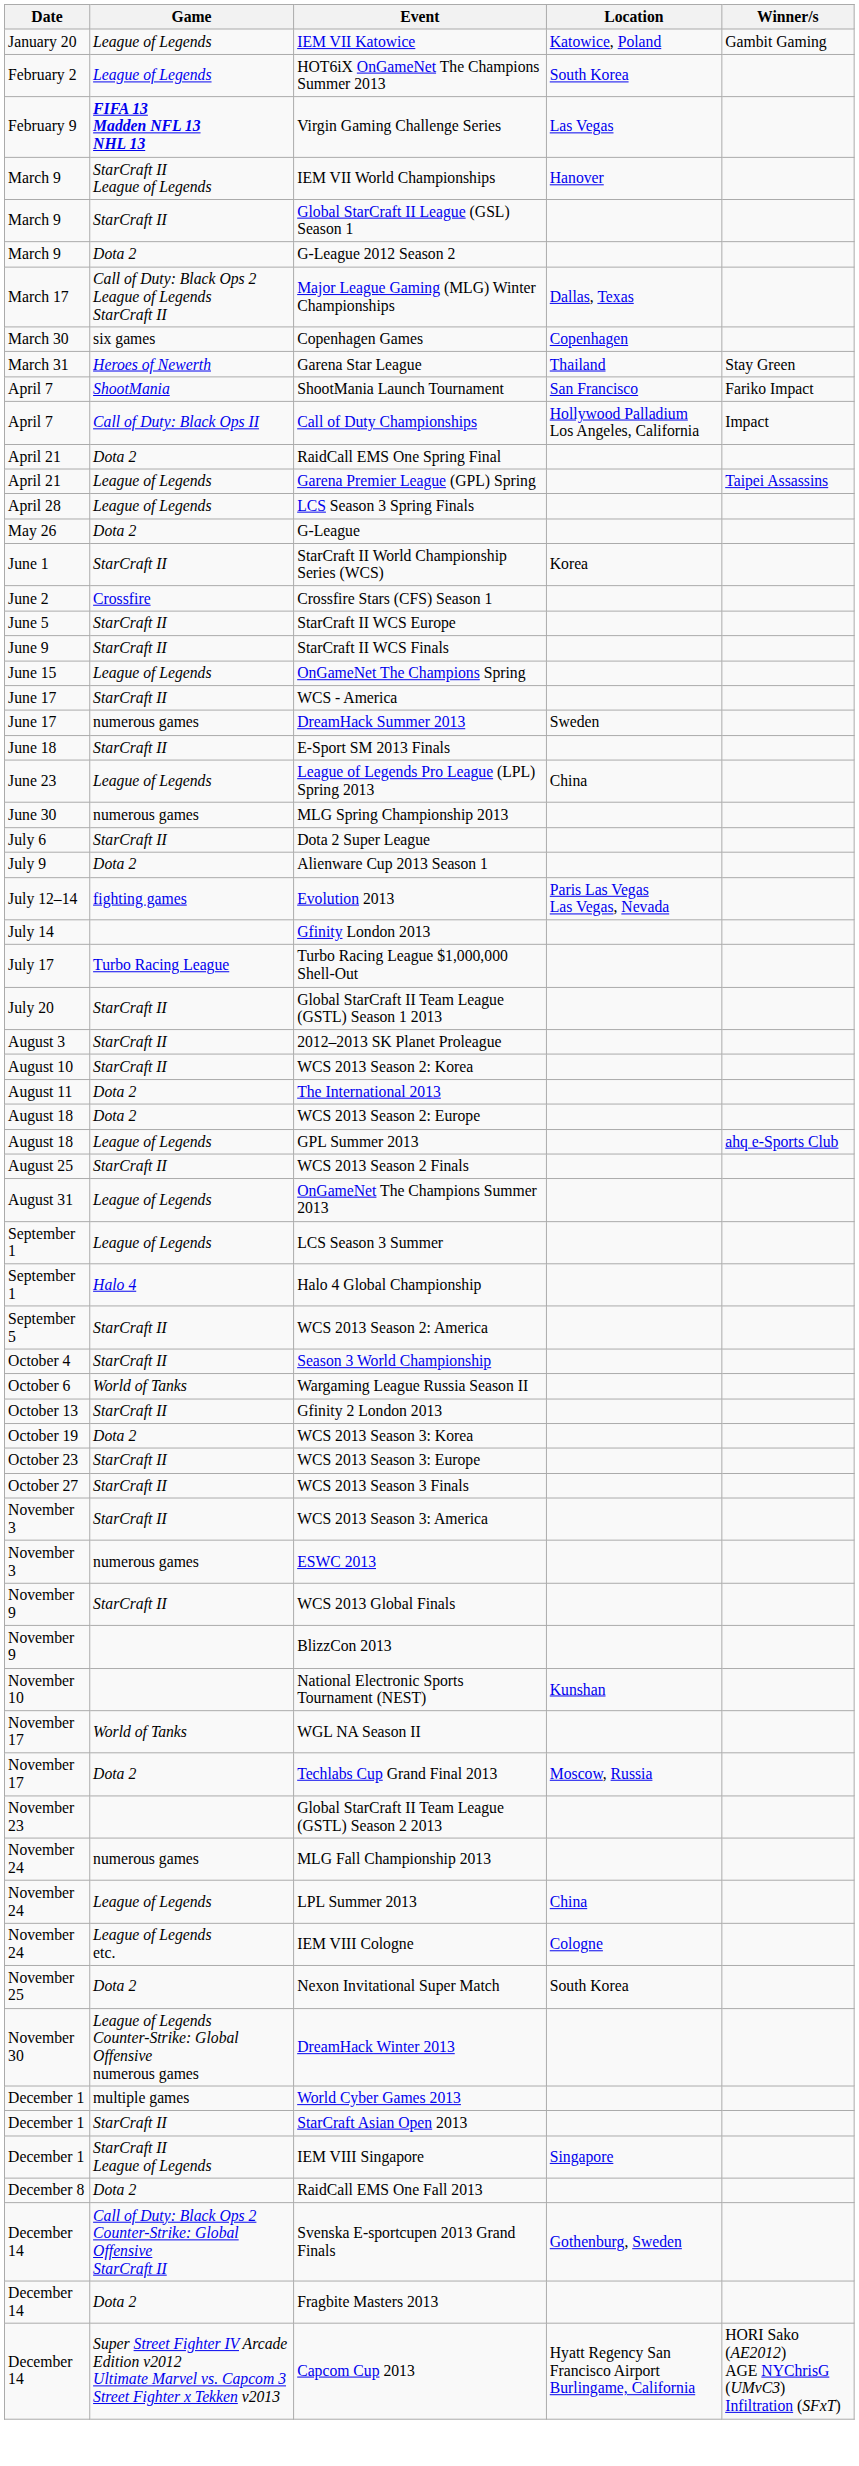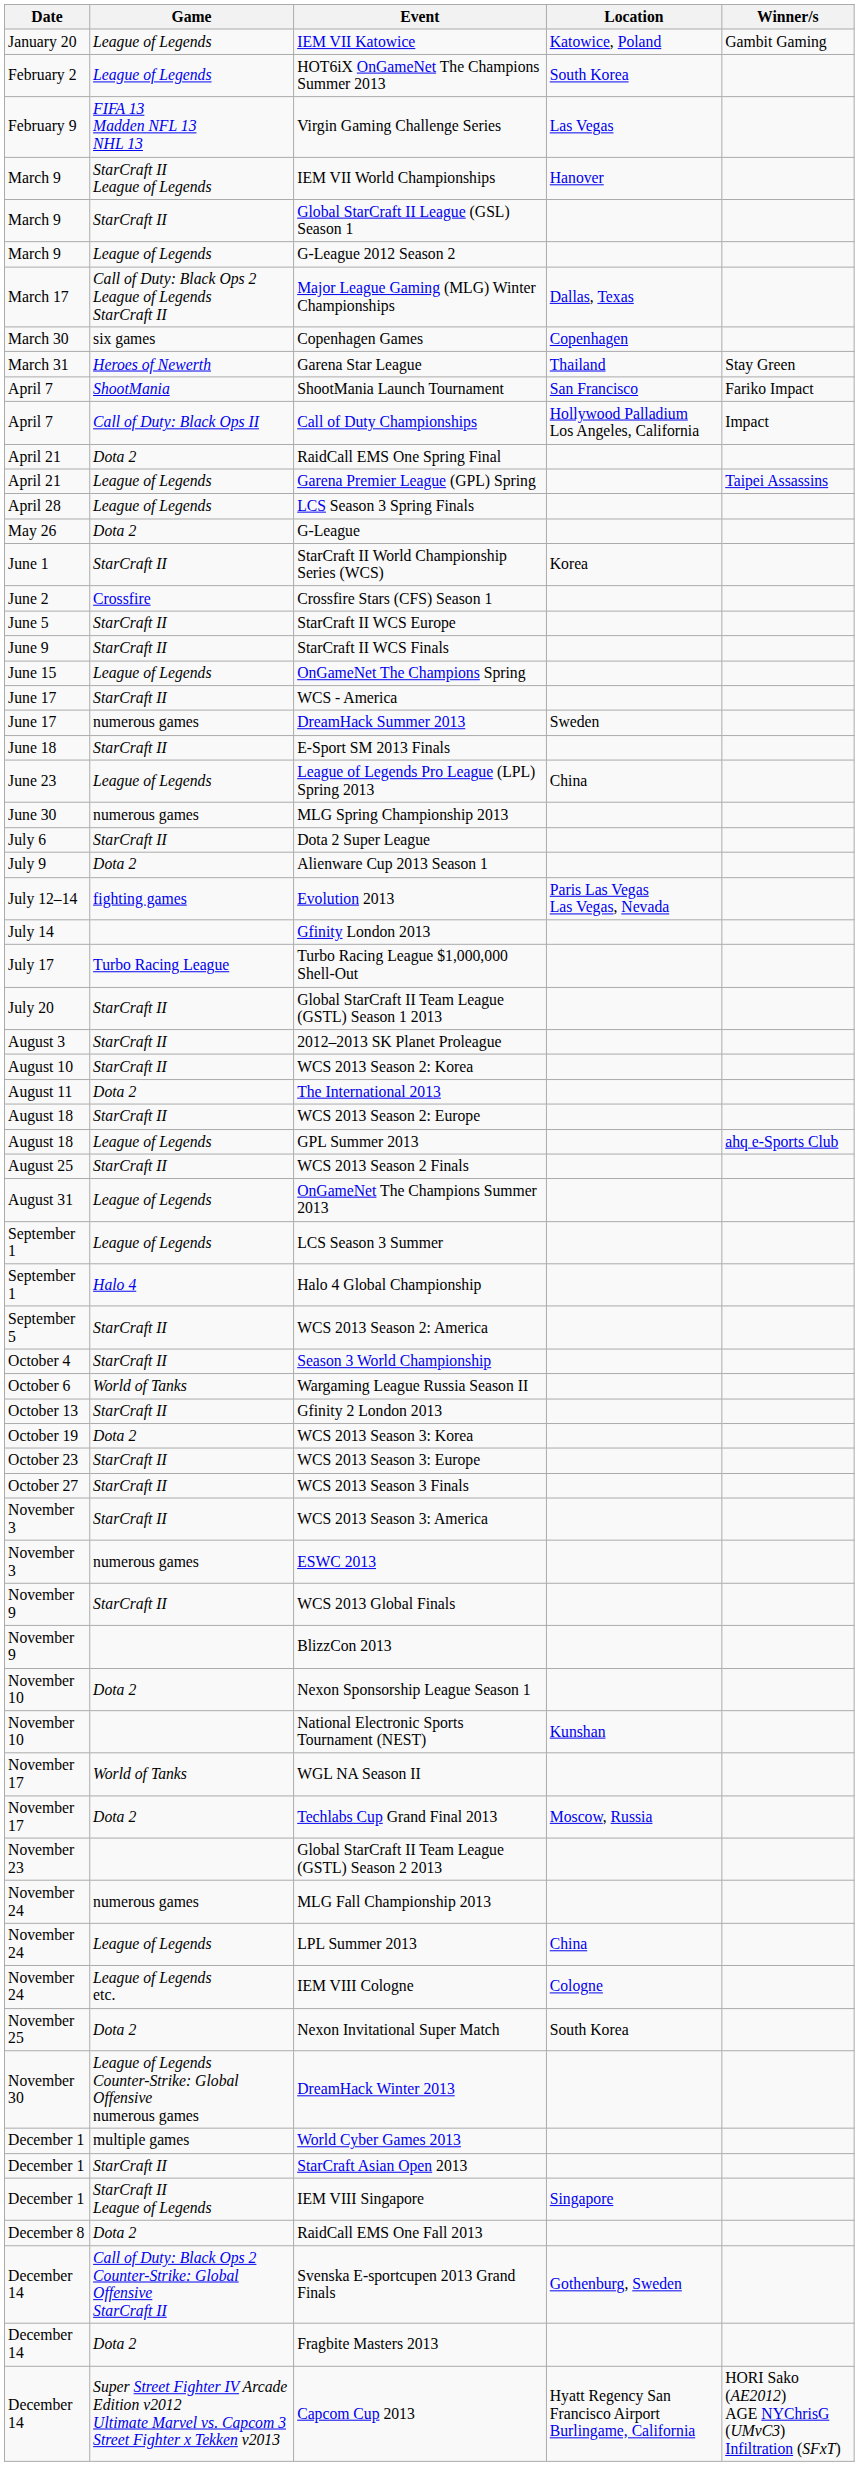 <table class="wikitable sortable">
 <tr>
 <th>Date</th>
 <th>Game</th>
 <th>Event</th>
 <th>Location</th>
 <th>Winner/s</th>
 </tr>
 <tr>
 <td>January 20</td>
 <td><em>League of Legends</em></td>
 <td><a href='#'>IEM VII Katowice</a></td>
 <td><a href='#'>Katowice</a>, <a href='#'>Poland</a></td>
 <td>Gambit Gaming</td>
 </tr>
 <tr>
 <td>February 2</td>
 <td><em><a href='#'>League of Legends</a></em></td>
 <td>HOT6iX <a href='#'>OnGameNet</a> The Champions Summer 2013</td>
 <td><a href='#'>South Korea</a></td>
 <td></td>
 </tr>
 <tr>
 <td>February 9</td>
-<td><strong><em><a href='#'>FIFA 13</a></em> <br> <em><a href='#'>Madden NFL 13</a></em> <br> <em><a href='#'>NHL 13</a></em></strong></td>
+<td><em><a href='#'>FIFA 13</a></em> <br> <em><a href='#'>Madden NFL 13</a></em> <br> <em><a href='#'>NHL 13</a></em></td>
 <td>Virgin Gaming Challenge Series</td>
 <td><a href='#'>Las Vegas</a></td>
 <td></td>
 </tr>
 <tr>
 <td>March 9</td>
 <td><em>StarCraft II</em> <br> <em>League of Legends</em></td>
 <td>IEM VII World Championships</td>
 <td><a href='#'>Hanover</a></td>
 <td></td>
 </tr>
 <tr>
 <td>March 9</td>
 <td><em>StarCraft II</em></td>
 <td><a href='#'>Global StarCraft II League</a> (GSL) Season 1</td>
 <td></td>
 <td></td>
 </tr>
 <tr>
 <td>March 9</td>
-<td><em>Dota 2</em></td>
+<td><em>League of Legends</em></td>
 <td>G-League 2012 Season 2</td>
 <td></td>
 <td></td>
 </tr>
 <tr>
 <td>March 17</td>
 <td><em>Call of Duty: Black Ops 2</em> <br> <em>League of Legends</em> <br> <em>StarCraft II</em></td>
 <td><a href='#'>Major League Gaming</a> (MLG) Winter Championships</td>
 <td><a href='#'>Dallas</a>, <a href='#'>Texas</a></td>
 <td></td>
 </tr>
 <tr>
 <td>March 30</td>
 <td>six games</td>
 <td>Copenhagen Games</td>
 <td><a href='#'>Copenhagen</a></td>
 <td></td>
 </tr>
 <tr>
 <td>March 31</td>
 <td><em><a href='#'>Heroes of Newerth</a></em></td>
 <td>Garena Star League</td>
 <td><a href='#'>Thailand</a></td>
 <td>Stay Green</td>
 </tr>
 <tr>
 <td>April 7</td>
 <td><em><a href='#'>ShootMania</a></em></td>
 <td>ShootMania Launch Tournament</td>
 <td><a href='#'>San Francisco</a></td>
 <td>Fariko Impact</td>
 </tr>
 <tr>
 <td>April 7</td>
 <td><em><a href='#'>Call of Duty: Black Ops II</a></em></td>
 <td><a href='#'>Call of Duty Championships</a></td>
 <td><a href='#'>Hollywood Palladium</a> <br> Los Angeles, California</td>
 <td>Impact</td>
 </tr>
 <tr>
 <td>April 21</td>
 <td><em>Dota 2</em></td>
 <td>RaidCall EMS One Spring Final</td>
 <td></td>
 <td></td>
 </tr>
 <tr>
 <td>April 21</td>
 <td><em>League of Legends</em></td>
 <td><a href='#'>Garena Premier League</a> (GPL) Spring</td>
 <td></td>
 <td><a href='#'>Taipei Assassins</a></td>
 </tr>
 <tr>
 <td>April 28</td>
 <td><em>League of Legends</em></td>
 <td><a href='#'>LCS</a> Season 3 Spring Finals</td>
 <td></td>
 <td></td>
 </tr>
 <tr>
 <td>May 26</td>
 <td><em>Dota 2</em></td>
 <td>G-League</td>
 <td></td>
 <td></td>
 </tr>
 <tr>
 <td>June 1</td>
 <td><em>StarCraft II</em></td>
 <td>StarCraft II World Championship Series (WCS)</td>
 <td>Korea</td>
 <td></td>
 </tr>
 <tr>
 <td>June 2</td>
 <td><a href='#'>Crossfire</a></td>
 <td>Crossfire Stars (CFS) Season 1</td>
 <td></td>
 <td></td>
 </tr>
 <tr>
 <td>June 5</td>
 <td><em>StarCraft II</em></td>
 <td>StarCraft II WCS Europe</td>
 <td></td>
 <td></td>
 </tr>
 <tr>
 <td>June 9</td>
 <td><em>StarCraft II</em></td>
 <td>StarCraft II WCS Finals</td>
 <td></td>
 <td></td>
 </tr>
 <tr>
 <td>June 15</td>
 <td><em>League of Legends</em></td>
 <td><a href='#'>OnGameNet The Champions</a> Spring</td>
 <td></td>
 <td></td>
 </tr>
 <tr>
 <td>June 17</td>
 <td><em>StarCraft II</em></td>
 <td>WCS - America</td>
 <td></td>
 <td></td>
 </tr>
 <tr>
 <td>June 17</td>
 <td>numerous games</td>
 <td><a href='#'>DreamHack Summer 2013</a></td>
 <td>Sweden</td>
 <td></td>
 </tr>
 <tr>
 <td>June 18</td>
 <td><em>StarCraft II</em></td>
 <td>E-Sport SM 2013 Finals</td>
 <td></td>
 <td></td>
 </tr>
 <tr>
 <td>June 23</td>
 <td><em>League of Legends</em></td>
 <td><a href='#'>League of Legends Pro League</a> (LPL) Spring 2013</td>
 <td>China</td>
 <td></td>
 </tr>
 <tr>
 <td>June 30</td>
 <td>numerous games</td>
 <td>MLG Spring Championship 2013</td>
 <td></td>
 <td></td>
 </tr>
 <tr>
 <td>July 6</td>
 <td><em>StarCraft II</em></td>
 <td>Dota 2 Super League</td>
 <td></td>
 <td></td>
 </tr>
 <tr>
 <td>July 9</td>
 <td><em>Dota 2</em></td>
 <td>Alienware Cup 2013 Season 1</td>
 <td></td>
 <td></td>
 </tr>
 <tr>
 <td>July 12–14</td>
 <td><a href='#'>fighting games</a></td>
 <td><a href='#'>Evolution</a> 2013</td>
 <td><a href='#'>Paris Las Vegas</a><br><a href='#'>Las Vegas</a>, <a href='#'>Nevada</a></td>
 <td></td>
 </tr>
 <tr>
 <td>July 14</td>
 <td></td>
 <td><a href='#'>Gfinity</a> London 2013</td>
 <td></td>
 <td></td>
 </tr>
 <tr>
 <td>July 17</td>
 <td><a href='#'>Turbo Racing League</a></td>
 <td>Turbo Racing League $1,000,000 Shell-Out</td>
 <td></td>
 <td></td>
 </tr>
 <tr>
 <td>July 20</td>
 <td><em>StarCraft II</em></td>
 <td>Global StarCraft II Team League (GSTL) Season 1 2013</td>
 <td></td>
 <td></td>
 </tr>
 <tr>
 <td>August 3</td>
 <td><em>StarCraft II</em></td>
 <td>2012–2013 SK Planet Proleague</td>
 <td></td>
 <td></td>
 </tr>
 <tr>
 <td>August 10</td>
 <td><em>StarCraft II</em></td>
 <td>WCS 2013 Season 2: Korea</td>
 <td></td>
 <td></td>
 </tr>
 <tr>
 <td>August 11</td>
 <td><em>Dota 2</em></td>
 <td><a href='#'>The International 2013</a></td>
 <td></td>
 <td></td>
 </tr>
 <tr>
 <td>August 18</td>
-<td><em>Dota 2</em></td>
+<td><em>StarCraft II</em></td>
 <td>WCS 2013 Season 2: Europe</td>
 <td></td>
 <td></td>
 </tr>
 <tr>
 <td>August 18</td>
 <td><em>League of Legends</em></td>
 <td>GPL Summer 2013</td>
 <td></td>
 <td><a href='#'>ahq e-Sports Club</a></td>
 </tr>
 <tr>
 <td>August 25</td>
 <td><em>StarCraft II</em></td>
 <td>WCS 2013 Season 2 Finals</td>
 <td></td>
 <td></td>
 </tr>
 <tr>
 <td>August 31</td>
 <td><em>League of Legends</em></td>
 <td><a href='#'>OnGameNet</a> The Champions Summer 2013</td>
 <td></td>
 <td></td>
 </tr>
 <tr>
 <td>September 1</td>
 <td><em>League of Legends</em></td>
 <td>LCS Season 3 Summer</td>
 <td></td>
 <td></td>
 </tr>
 <tr>
 <td>September 1</td>
 <td><em><a href='#'>Halo 4</a></em></td>
 <td>Halo 4 Global Championship</td>
 <td></td>
 <td></td>
 </tr>
 <tr>
 <td>September 5</td>
 <td><em>StarCraft II</em></td>
 <td>WCS 2013 Season 2: America</td>
 <td></td>
 <td></td>
 </tr>
 <tr>
 <td>October 4</td>
 <td><em>StarCraft II</em></td>
 <td><a href='#'>Season 3 World Championship</a></td>
 <td></td>
 <td></td>
 </tr>
 <tr>
 <td>October 6</td>
 <td><em>World of Tanks</em></td>
 <td>Wargaming League Russia Season II</td>
 <td></td>
 <td></td>
 </tr>
 <tr>
 <td>October 13</td>
 <td><em>StarCraft II</em></td>
 <td>Gfinity 2 London 2013</td>
 <td></td>
 <td></td>
 </tr>
 <tr>
 <td>October 19</td>
 <td><em>Dota 2</em></td>
 <td>WCS 2013 Season 3: Korea</td>
 <td></td>
 <td></td>
 </tr>
 <tr>
 <td>October 23</td>
 <td><em>StarCraft II</em></td>
 <td>WCS 2013 Season 3: Europe</td>
 <td></td>
 <td></td>
 </tr>
 <tr>
 <td>October 27</td>
 <td><em>StarCraft II</em></td>
 <td>WCS 2013 Season 3 Finals</td>
 <td></td>
 <td></td>
 </tr>
 <tr>
 <td>November 3</td>
 <td><em>StarCraft II</em></td>
 <td>WCS 2013 Season 3: America</td>
 <td></td>
 <td></td>
 </tr>
 <tr>
 <td>November 3</td>
 <td>numerous games</td>
 <td><a href='#'>ESWC 2013</a></td>
 <td></td>
 <td></td>
 </tr>
 <tr>
 <td>November 9</td>
 <td><em>StarCraft II</em></td>
 <td>WCS 2013 Global Finals</td>
 <td></td>
 <td></td>
 </tr>
 <tr>
 <td>November 9</td>
 <td></td>
 <td>BlizzCon 2013</td>
 <td></td>
 <td></td>
 </tr>
 <tr>
 <td>November 10</td>
+<td><em>Dota 2</em></td>
+<td>Nexon Sponsorship League Season 1</td>
+<td></td>
+<td></td>
+</tr>
+<tr>
+<td>November 10</td>
 <td></td>
 <td>National Electronic Sports Tournament (NEST)</td>
 <td><a href='#'>Kunshan</a></td>
 <td></td>
 </tr>
 <tr>
 <td>November 17</td>
 <td><em>World of Tanks</em></td>
 <td>WGL NA Season II</td>
 <td></td>
 <td></td>
 </tr>
 <tr>
 <td>November 17</td>
 <td><em>Dota 2</em></td>
 <td><a href='#'>Techlabs Cup</a> Grand Final 2013</td>
 <td><a href='#'>Moscow</a>, <a href='#'>Russia</a></td>
 <td></td>
 </tr>
 <tr>
 <td>November 23</td>
 <td></td>
 <td>Global StarCraft II Team League (GSTL) Season 2 2013</td>
 <td></td>
 <td></td>
 </tr>
 <tr>
 <td>November 24</td>
 <td>numerous games</td>
 <td>MLG Fall Championship 2013</td>
 <td></td>
 <td></td>
 </tr>
 <tr>
 <td>November 24</td>
 <td><em>League of Legends</em></td>
 <td>LPL Summer 2013</td>
 <td><a href='#'>China</a></td>
 <td></td>
 </tr>
 <tr>
 <td>November 24</td>
 <td><em>League of Legends</em> <br> etc.</td>
 <td>IEM VIII Cologne</td>
 <td><a href='#'>Cologne</a></td>
 <td></td>
 </tr>
 <tr>
 <td>November 25</td>
 <td><em>Dota 2</em></td>
 <td>Nexon Invitational Super Match</td>
 <td>South Korea</td>
 <td></td>
 </tr>
 <tr>
 <td>November 30</td>
 <td><em>League of Legends</em> <br> <em>Counter-Strike: Global Offensive</em> <br> numerous games</td>
 <td><a href='#'>DreamHack Winter 2013</a></td>
 <td></td>
 <td></td>
 </tr>
 <tr>
 <td>December 1</td>
 <td>multiple games</td>
 <td><a href='#'>World Cyber Games 2013</a></td>
 <td></td>
 <td></td>
 </tr>
 <tr>
 <td>December 1</td>
 <td><em>StarCraft II</em></td>
 <td><a href='#'>StarCraft Asian Open</a> 2013</td>
 <td></td>
 <td></td>
 </tr>
 <tr>
 <td>December 1</td>
 <td><em>StarCraft II</em> <br> <em>League of Legends</em></td>
 <td>IEM VIII Singapore</td>
 <td><a href='#'>Singapore</a></td>
 <td></td>
 </tr>
 <tr>
 <td>December 8</td>
 <td><em>Dota 2</em></td>
 <td>RaidCall EMS One Fall 2013</td>
 <td></td>
 <td></td>
 </tr>
 <tr>
 <td>December 14</td>
 <td><em><a href='#'>Call of Duty: Black Ops 2</a></em> <br> <em><a href='#'>Counter-Strike: Global Offensive</a></em> <br> <em><a href='#'>StarCraft II</a></em></td>
 <td>Svenska E-sportcupen 2013 Grand Finals</td>
 <td><a href='#'>Gothenburg</a>, <a href='#'>Sweden</a></td>
 <td></td>
 </tr>
 <tr>
 <td>December 14</td>
 <td><em>Dota 2</em></td>
 <td>Fragbite Masters 2013</td>
 <td></td>
 <td></td>
 </tr>
 <tr>
 <td>December 14</td>
 <td><em>Super <a href='#'>Street Fighter IV</a> Arcade Edition v2012</em><br><em><a href='#'>Ultimate Marvel vs. Capcom 3</a></em><br><em><a href='#'>Street Fighter x Tekken</a> v2013</em></td>
 <td><a href='#'>Capcom Cup</a> 2013</td>
 <td>Hyatt Regency San Francisco Airport<br><a href='#'>Burlingame, California</a></td>
 <td>HORI Sako (<em>AE2012</em>)<br>AGE <a href='#'>NYChrisG</a> (<em>UMvC3</em>)<br><a href='#'>Infiltration</a> (<em>SFxT</em>)</td>
 </tr>
 </table>
